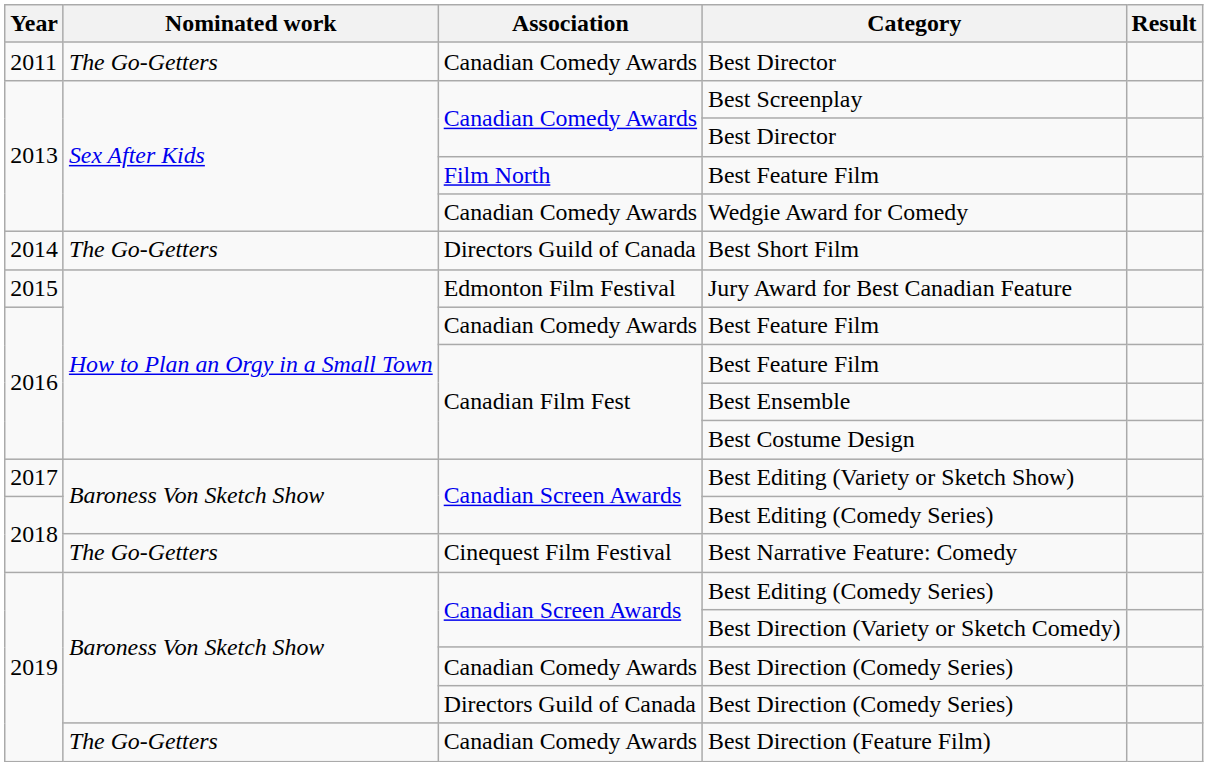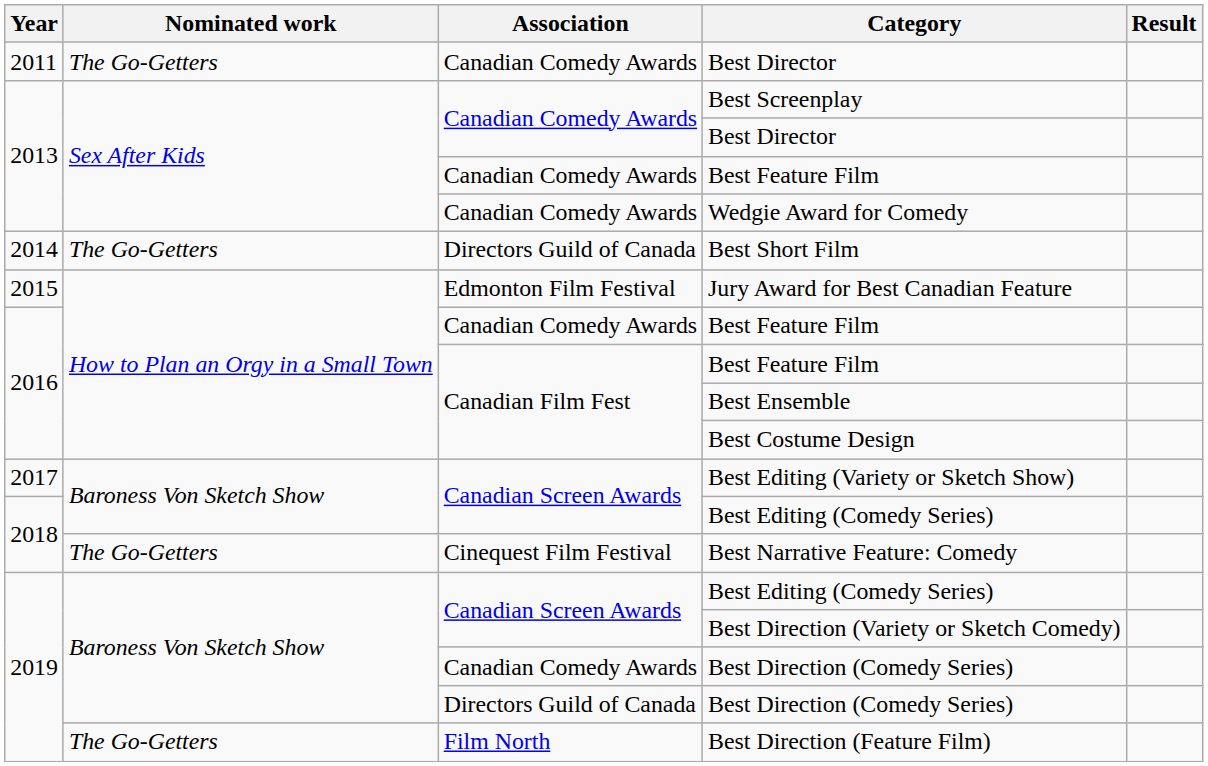 <table class="wikitable sortable">
 <tr>
 <th>Year</th>
 <th>Nominated work</th>
 <th>Association</th>
 <th>Category</th>
 <th>Result</th>
 </tr>
 <tr>
 <td>2011</td>
 <td><em>The Go-Getters</em></td>
 <td>Canadian Comedy Awards</td>
 <td>Best Director</td>
 <td></td>
 </tr>
 <tr>
 <td rowspan="4">2013</td>
 <td rowspan="4"><em><a href='#'>Sex After Kids</a></em></td>
 <td rowspan="2"><a href='#'>Canadian Comedy Awards</a></td>
 <td>Best Screenplay</td>
 <td></td>
 </tr>
 <tr>
 <td>Best Director</td>
 <td></td>
 </tr>
 <tr>
-<td rowspan="1"><a href='#'>Film North</a></td>
+<td>Canadian Comedy Awards</td>
 <td>Best Feature Film</td>
 <td></td>
 </tr>
 <tr>
 <td>Canadian Comedy Awards</td>
 <td>Wedgie Award for Comedy</td>
 <td></td>
 </tr>
 <tr>
 <td>2014</td>
 <td><em>The Go-Getters</em></td>
 <td>Directors Guild of Canada</td>
 <td>Best Short Film</td>
 <td></td>
 </tr>
 <tr>
 <td>2015</td>
 <td rowspan="5"><em><a href='#'>How to Plan an Orgy in a Small Town</a></em></td>
 <td>Edmonton Film Festival</td>
 <td>Jury Award for Best Canadian Feature</td>
 <td></td>
 </tr>
 <tr>
 <td rowspan="4">2016</td>
 <td>Canadian Comedy Awards</td>
 <td>Best Feature Film</td>
 <td></td>
 </tr>
 <tr>
 <td rowspan="3">Canadian Film Fest</td>
 <td>Best Feature Film</td>
 <td></td>
 </tr>
 <tr>
 <td>Best Ensemble</td>
 <td></td>
 </tr>
 <tr>
 <td>Best Costume Design</td>
 <td></td>
 </tr>
 <tr>
 <td>2017</td>
 <td rowspan="2"><em>Baroness Von Sketch Show</em></td>
 <td rowspan="2"><a href='#'>Canadian Screen Awards</a></td>
 <td>Best Editing (Variety or Sketch Show)</td>
 <td></td>
 </tr>
 <tr>
 <td rowspan="2">2018</td>
 <td>Best Editing (Comedy Series)</td>
 <td></td>
 </tr>
 <tr>
 <td><em>The Go-Getters</em></td>
 <td>Cinequest Film Festival</td>
 <td>Best Narrative Feature: Comedy</td>
 <td></td>
 </tr>
 <tr>
 <td rowspan="5">2019</td>
 <td rowspan="4"><em>Baroness Von Sketch Show</em></td>
 <td rowspan="2"><a href='#'>Canadian Screen Awards</a></td>
 <td>Best Editing (Comedy Series)</td>
 <td></td>
 </tr>
 <tr>
 <td>Best Direction (Variety or Sketch Comedy)</td>
 <td></td>
 </tr>
 <tr>
 <td>Canadian Comedy Awards</td>
 <td>Best Direction (Comedy Series)</td>
 <td></td>
 </tr>
 <tr>
 <td>Directors Guild of Canada</td>
 <td>Best Direction (Comedy Series)</td>
 <td></td>
 </tr>
 <tr>
 <td><em>The Go-Getters</em></td>
-<td>Canadian Comedy Awards</td>
+<td rowspan="1"><a href='#'>Film North</a></td>
 <td>Best Direction (Feature Film)</td>
 <td></td>
 </tr>
 </table>
